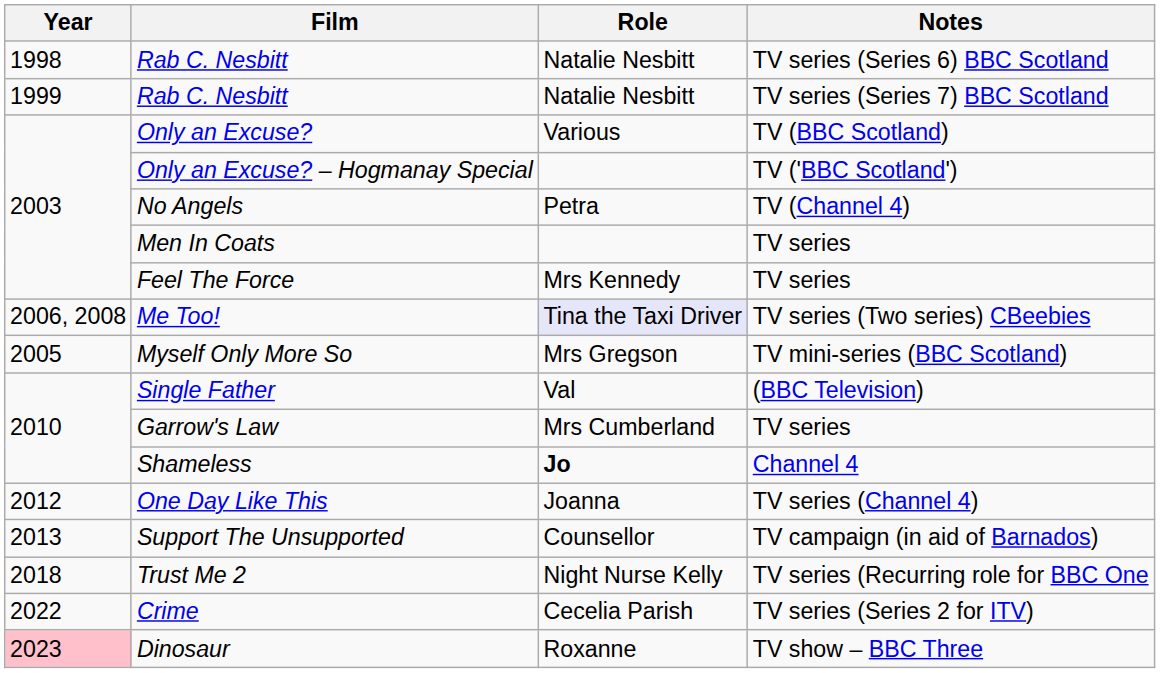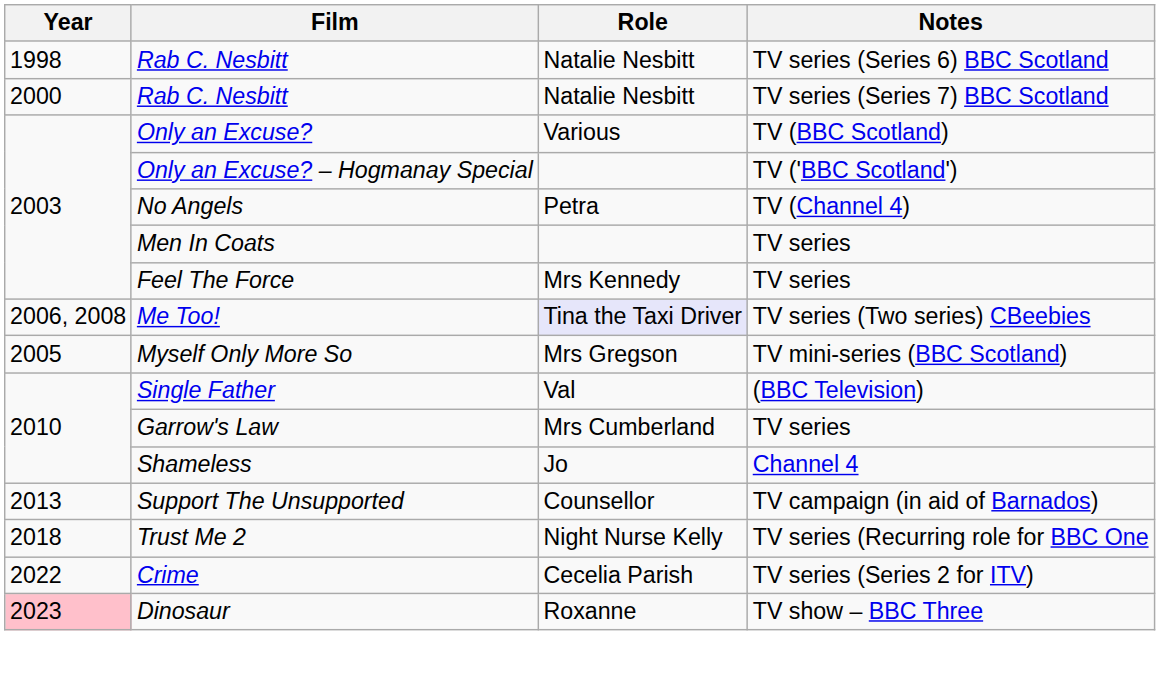 <table class="wikitable">
 <tr>
 <th>Year</th>
 <th>Film</th>
 <th>Role</th>
 <th>Notes</th>
 </tr>
 <tr>
 <td>1998</td>
 <td><em><a href='#'>Rab C. Nesbitt</a></em></td>
 <td>Natalie Nesbitt</td>
 <td>TV series (Series 6) <a href='#'>BBC Scotland</a></td>
 </tr>
 <tr>
-<td>1999</td>
+<td>2000</td>
 <td><em><a href='#'>Rab C. Nesbitt</a></em></td>
 <td>Natalie Nesbitt</td>
 <td>TV series (Series 7) <a href='#'>BBC Scotland</a></td>
 </tr>
 <tr>
 <td rowspan="5">2003</td>
 <td><em><a href='#'>Only an Excuse?</a></em></td>
 <td>Various</td>
 <td>TV (<a href='#'>BBC Scotland</a>)</td>
 </tr>
 <tr>
 <td><em><a href='#'>Only an Excuse?</a> – Hogmanay Special</em></td>
 <td></td>
 <td>TV ('<a href='#'>BBC Scotland</a>')</td>
 </tr>
 <tr>
 <td><em>No Angels</em></td>
 <td>Petra</td>
 <td>TV (<a href='#'>Channel 4</a>)</td>
 </tr>
 <tr>
 <td><em>Men In Coats</em></td>
 <td></td>
 <td>TV series</td>
 </tr>
 <tr>
 <td><em>Feel The Force</em></td>
 <td>Mrs Kennedy</td>
 <td>TV series</td>
 </tr>
 <tr>
 <td>2006, 2008</td>
 <td><em><a href='#'>Me Too!</a></em></td>
 <td style="background: lavender;">Tina the Taxi Driver</td>
 <td>TV series (Two series) <a href='#'>CBeebies</a></td>
 </tr>
 <tr>
 <td>2005</td>
 <td><em>Myself Only More So</em></td>
 <td>Mrs Gregson</td>
 <td>TV mini-series (<a href='#'>BBC Scotland</a>)</td>
 </tr>
 <tr>
 <td rowspan="3">2010</td>
 <td><em><a href='#'>Single Father</a></em></td>
 <td>Val</td>
 <td>(<a href='#'>BBC Television</a>)</td>
 </tr>
 <tr>
 <td><em>Garrow's Law</em></td>
 <td>Mrs Cumberland</td>
 <td>TV series</td>
 </tr>
 <tr>
 <td><em>Shameless</em></td>
-<td><strong>Jo</strong></td>
+<td>Jo</td>
 <td><a href='#'>Channel 4</a></td>
-</tr>
-<tr>
-<td>2012</td>
-<td><em><a href='#'>One Day Like This</a></em></td>
-<td>Joanna</td>
-<td>TV series (<a href='#'>Channel 4</a>)</td>
 </tr>
 <tr>
 <td>2013</td>
 <td><em>Support The Unsupported</em></td>
 <td>Counsellor</td>
 <td>TV campaign (in aid of <a href='#'>Barnados</a>)</td>
 </tr>
 <tr>
 <td>2018</td>
 <td><em>Trust Me 2</em></td>
 <td>Night Nurse Kelly</td>
 <td>TV series (Recurring role for <a href='#'>BBC One</a></td>
 </tr>
 <tr>
 <td>2022</td>
 <td><em><a href='#'>Crime</a></em></td>
 <td>Cecelia Parish</td>
 <td>TV series (Series 2 for <a href='#'>ITV</a>)</td>
 </tr>
 <tr>
 <td style="background: pink;">2023</td>
 <td><em>Dinosaur</em></td>
 <td>Roxanne</td>
 <td>TV show – <a href='#'>BBC Three</a></td>
 </tr>
 </table>
